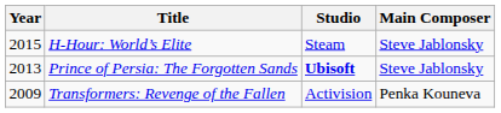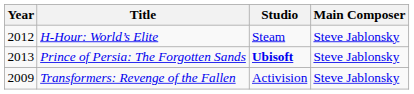 <table class="wikitable">
 <tr>
 <th>Year</th>
 <th>Title</th>
 <th>Studio</th>
 <th>Main Composer</th>
 </tr>
 <tr>
-<td>2015</td>
+<td>2012</td>
 <td><a href='#'><em>H-Hour: World’s Elite</em></a></td>
 <td><a href='#'>Steam</a></td>
 <td><a href='#'>Steve Jablonsky</a></td>
 </tr>
 <tr>
 <td>2013</td>
 <td><em><a href='#'>Prince of Persia: The Forgotten Sands</a></em></td>
 <td><strong><a href='#'>Ubisoft</a></strong></td>
 <td><a href='#'>Steve Jablonsky</a></td>
 </tr>
 <tr>
 <td>2009</td>
 <td><a href='#'><em>Transformers: Revenge of the Fallen</em></a></td>
 <td><a href='#'>Activision</a></td>
-<td>Penka Kouneva</td>
+<td><a href='#'>Steve Jablonsky</a></td>
 </tr>
 </table>
